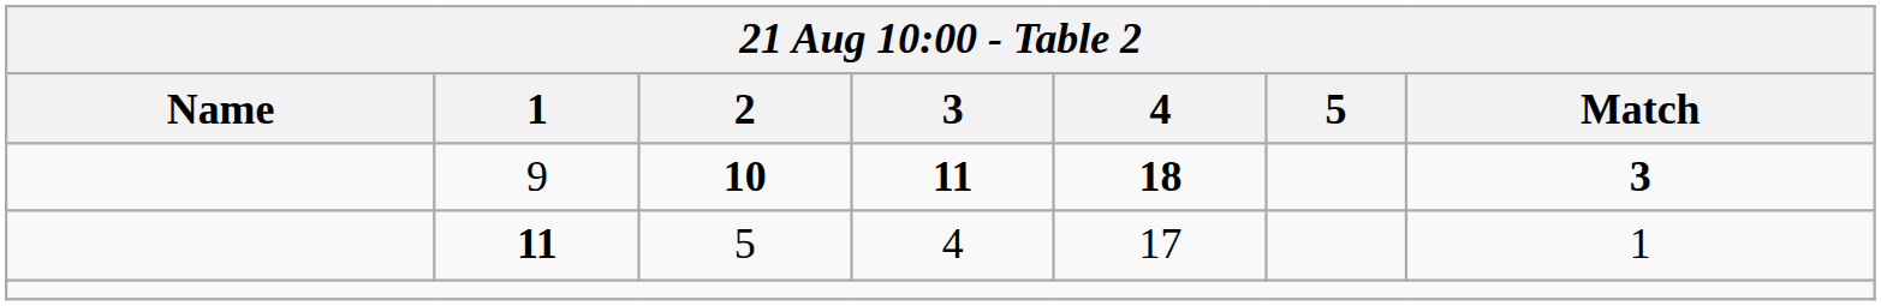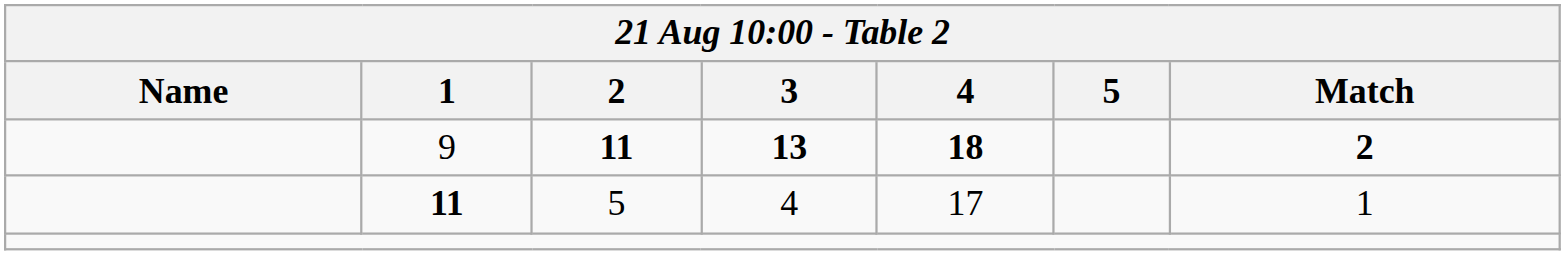 <table class=wikitable style="text-align:center; width: 55%">
 <tr>
 <th colspan=17><em>21 Aug 10:00 - Table 2</em></th>
 </tr>
 <tr>
 <th>Name</th>
 <th>1</th>
 <th>2</th>
 <th>3</th>
 <th>4</th>
 <th>5</th>
 <th>Match</th>
 </tr>
 <tr>
 <td style="text-align:left;"><strong></strong></td>
 <td>9</td>
-<td><strong>10</strong></td>
 <td><strong>11</strong></td>
+<td><strong>13</strong></td>
 <td><strong>18</strong></td>
 <td></td>
-<td><strong>3</strong></td>
+<td><strong>2</strong></td>
 </tr>
 <tr>
 <td style="text-align:left;"></td>
 <td><strong>11</strong></td>
 <td>5</td>
 <td>4</td>
 <td>17</td>
 <td></td>
 <td>1</td>
 </tr>
 <tr>
 <td colspan=17></td>
 </tr>
 </table>
